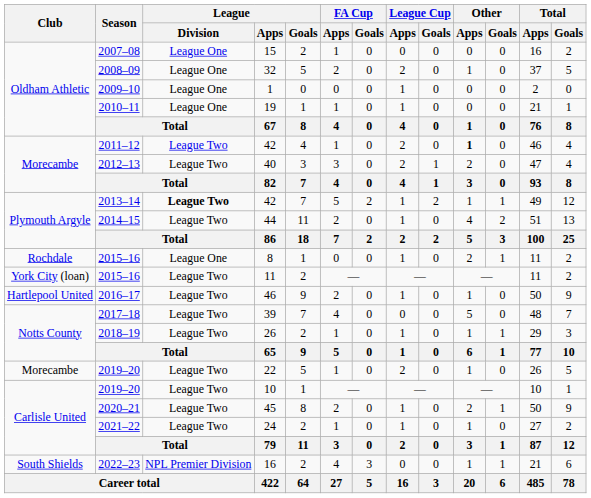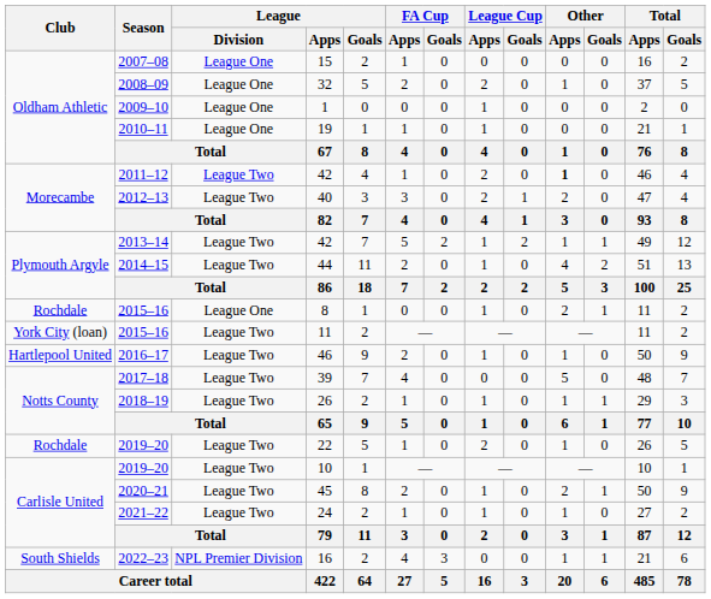 <table class=wikitable style=text-align:center>
 <tr>
 <th rowspan=2>Club</th>
 <th rowspan=2>Season</th>
 <th colspan=3>League</th>
 <th colspan=2><a href='#'>FA Cup</a></th>
 <th colspan=2><a href='#'>League Cup</a></th>
 <th colspan=2>Other</th>
 <th colspan=2>Total</th>
 </tr>
 <tr>
 <th>Division</th>
 <th>Apps</th>
 <th>Goals</th>
 <th>Apps</th>
 <th>Goals</th>
 <th>Apps</th>
 <th>Goals</th>
 <th>Apps</th>
 <th>Goals</th>
 <th>Apps</th>
 <th>Goals</th>
 </tr>
 <tr>
 <td rowspan=5><a href='#'>Oldham Athletic</a></td>
 <td><a href='#'>2007–08</a></td>
 <td><a href='#'>League One</a></td>
 <td>15</td>
 <td>2</td>
 <td>1</td>
 <td>0</td>
 <td>0</td>
 <td>0</td>
 <td>0</td>
 <td>0</td>
 <td>16</td>
 <td>2</td>
 </tr>
 <tr>
 <td><a href='#'>2008–09</a></td>
 <td>League One</td>
 <td>32</td>
 <td>5</td>
 <td>2</td>
 <td>0</td>
 <td>2</td>
 <td>0</td>
 <td>1</td>
 <td>0</td>
 <td>37</td>
 <td>5</td>
 </tr>
 <tr>
 <td><a href='#'>2009–10</a></td>
 <td>League One</td>
 <td>1</td>
 <td>0</td>
 <td>0</td>
 <td>0</td>
 <td>1</td>
 <td>0</td>
 <td>0</td>
 <td>0</td>
 <td>2</td>
 <td>0</td>
 </tr>
 <tr>
 <td><a href='#'>2010–11</a></td>
 <td>League One</td>
 <td>19</td>
 <td>1</td>
 <td>1</td>
 <td>0</td>
 <td>1</td>
 <td>0</td>
 <td>0</td>
 <td>0</td>
 <td>21</td>
 <td>1</td>
 </tr>
 <tr>
 <th colspan=2>Total</th>
 <th>67</th>
 <th>8</th>
 <th>4</th>
 <th>0</th>
 <th>4</th>
 <th>0</th>
 <th>1</th>
 <th>0</th>
 <th>76</th>
 <th>8</th>
 </tr>
 <tr>
 <td rowspan=3><a href='#'>Morecambe</a></td>
 <td><a href='#'>2011–12</a></td>
 <td><a href='#'>League Two</a></td>
 <td>42</td>
 <td>4</td>
 <td>1</td>
 <td>0</td>
 <td>2</td>
 <td>0</td>
 <td><strong>1</strong></td>
 <td>0</td>
 <td>46</td>
 <td>4</td>
 </tr>
 <tr>
 <td><a href='#'>2012–13</a></td>
 <td>League Two</td>
 <td>40</td>
 <td>3</td>
 <td>3</td>
 <td>0</td>
 <td>2</td>
 <td>1</td>
 <td>2</td>
 <td>0</td>
 <td>47</td>
 <td>4</td>
 </tr>
 <tr>
 <th colspan=2>Total</th>
 <th>82</th>
 <th>7</th>
 <th>4</th>
 <th>0</th>
 <th>4</th>
 <th>1</th>
 <th>3</th>
 <th>0</th>
 <th>93</th>
 <th>8</th>
 </tr>
 <tr>
 <td rowspan=3><a href='#'>Plymouth Argyle</a></td>
 <td><a href='#'>2013–14</a></td>
-<td><strong>League Two</strong></td>
+<td>League Two</td>
 <td>42</td>
 <td>7</td>
 <td>5</td>
 <td>2</td>
 <td>1</td>
 <td>2</td>
 <td>1</td>
 <td>1</td>
 <td>49</td>
 <td>12</td>
 </tr>
 <tr>
 <td><a href='#'>2014–15</a></td>
 <td>League Two</td>
 <td>44</td>
 <td>11</td>
 <td>2</td>
 <td>0</td>
 <td>1</td>
 <td>0</td>
 <td>4</td>
 <td>2</td>
 <td>51</td>
 <td>13</td>
 </tr>
 <tr>
 <th colspan=2>Total</th>
 <th>86</th>
 <th>18</th>
 <th>7</th>
 <th>2</th>
 <th>2</th>
 <th>2</th>
 <th>5</th>
 <th>3</th>
 <th>100</th>
 <th>25</th>
 </tr>
 <tr>
 <td><a href='#'>Rochdale</a></td>
 <td><a href='#'>2015–16</a></td>
 <td>League One</td>
 <td>8</td>
 <td>1</td>
 <td>0</td>
 <td>0</td>
 <td>1</td>
 <td>0</td>
 <td>2</td>
 <td>1</td>
 <td>11</td>
 <td>2</td>
 </tr>
 <tr>
 <td><a href='#'>York City</a> (loan)</td>
 <td><a href='#'>2015–16</a></td>
 <td>League Two</td>
 <td>11</td>
 <td>2</td>
 <td colspan=2>—</td>
 <td colspan=2>—</td>
 <td colspan=2>—</td>
 <td>11</td>
 <td>2</td>
 </tr>
 <tr>
 <td><a href='#'>Hartlepool United</a></td>
 <td><a href='#'>2016–17</a></td>
 <td>League Two</td>
 <td>46</td>
 <td>9</td>
 <td>2</td>
 <td>0</td>
 <td>1</td>
 <td>0</td>
 <td>1</td>
 <td>0</td>
 <td>50</td>
 <td>9</td>
 </tr>
 <tr>
 <td rowspan=3><a href='#'>Notts County</a></td>
 <td><a href='#'>2017–18</a></td>
 <td>League Two</td>
 <td>39</td>
 <td>7</td>
 <td>4</td>
 <td>0</td>
 <td>0</td>
 <td>0</td>
 <td>5</td>
 <td>0</td>
 <td>48</td>
 <td>7</td>
 </tr>
 <tr>
 <td><a href='#'>2018–19</a></td>
 <td>League Two</td>
 <td>26</td>
 <td>2</td>
 <td>1</td>
 <td>0</td>
 <td>1</td>
 <td>0</td>
 <td>1</td>
 <td>1</td>
 <td>29</td>
 <td>3</td>
 </tr>
 <tr>
 <th colspan=2>Total</th>
 <th>65</th>
 <th>9</th>
 <th>5</th>
 <th>0</th>
 <th>1</th>
 <th>0</th>
 <th>6</th>
 <th>1</th>
 <th>77</th>
 <th>10</th>
 </tr>
 <tr>
-<td>Morecambe</td>
+<td><a href='#'>Rochdale</a></td>
 <td><a href='#'>2019–20</a></td>
 <td>League Two</td>
 <td>22</td>
 <td>5</td>
 <td>1</td>
 <td>0</td>
 <td>2</td>
 <td>0</td>
 <td>1</td>
 <td>0</td>
 <td>26</td>
 <td>5</td>
 </tr>
 <tr>
 <td rowspan=4><a href='#'>Carlisle United</a></td>
 <td><a href='#'>2019–20</a></td>
 <td>League Two</td>
 <td>10</td>
 <td>1</td>
 <td colspan=2>—</td>
 <td colspan=2>—</td>
 <td colspan=2>—</td>
 <td>10</td>
 <td>1</td>
 </tr>
 <tr>
 <td><a href='#'>2020–21</a></td>
 <td>League Two</td>
 <td>45</td>
 <td>8</td>
 <td>2</td>
 <td>0</td>
 <td>1</td>
 <td>0</td>
 <td>2</td>
 <td>1</td>
 <td>50</td>
 <td>9</td>
 </tr>
 <tr>
 <td><a href='#'>2021–22</a></td>
 <td>League Two</td>
 <td>24</td>
 <td>2</td>
 <td>1</td>
 <td>0</td>
 <td>1</td>
 <td>0</td>
 <td>1</td>
 <td>0</td>
 <td>27</td>
 <td>2</td>
 </tr>
 <tr>
 <th colspan=2>Total</th>
 <th>79</th>
 <th>11</th>
 <th>3</th>
 <th>0</th>
 <th>2</th>
 <th>0</th>
 <th>3</th>
 <th>1</th>
 <th>87</th>
 <th>12</th>
 </tr>
 <tr>
 <td><a href='#'>South Shields</a></td>
 <td><a href='#'>2022–23</a></td>
 <td><a href='#'>NPL Premier Division</a></td>
 <td>16</td>
 <td>2</td>
 <td>4</td>
 <td>3</td>
 <td>0</td>
 <td>0</td>
 <td>1</td>
 <td>1</td>
 <td>21</td>
 <td>6</td>
 </tr>
 <tr>
 <th colspan=3>Career total</th>
 <th>422</th>
 <th>64</th>
 <th>27</th>
 <th>5</th>
 <th>16</th>
 <th>3</th>
 <th>20</th>
 <th>6</th>
 <th>485</th>
 <th>78</th>
 </tr>
 </table>
